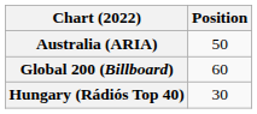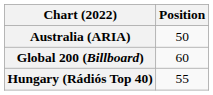 <table class="wikitable sortable plainrowheaders" style="text-align:center">
 <tr>
 <th>Chart (2022)</th>
 <th>Position</th>
 </tr>
 <tr>
 <th scope="row">Australia (ARIA)</th>
 <td>50</td>
 </tr>
 <tr>
 <th scope="row">Global 200 (<em>Billboard</em>)</th>
 <td>60</td>
 </tr>
 <tr>
 <th scope="row">Hungary (Rádiós Top 40)</th>
-<td>30</td>
+<td>55</td>
 </tr>
 </table>
